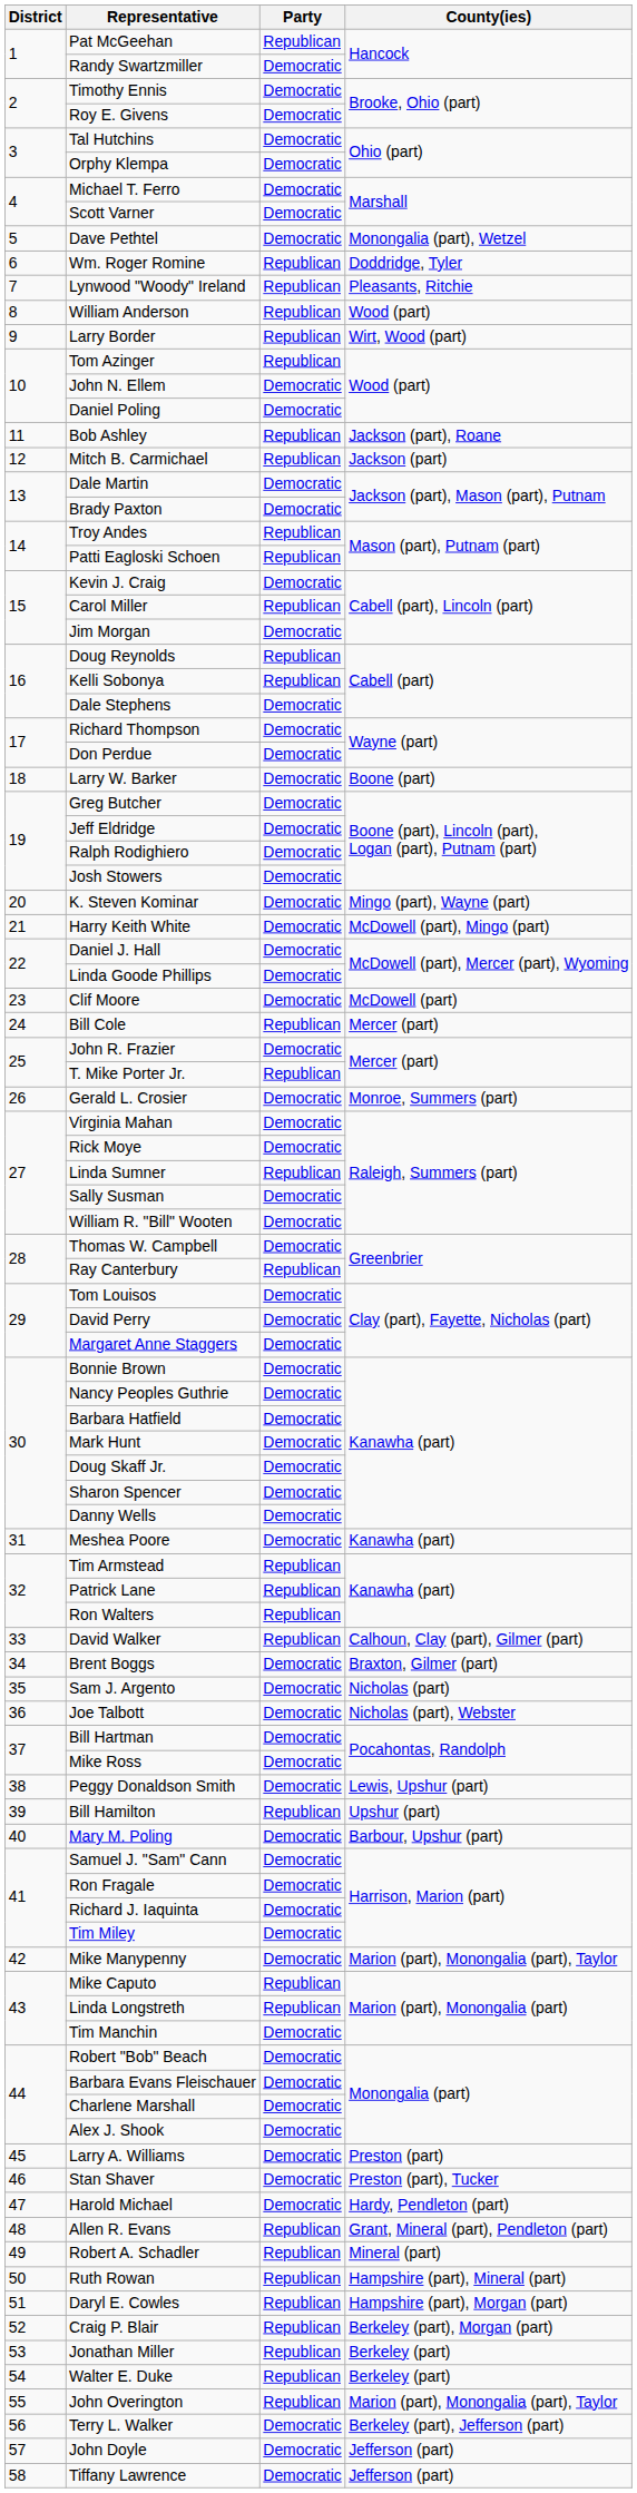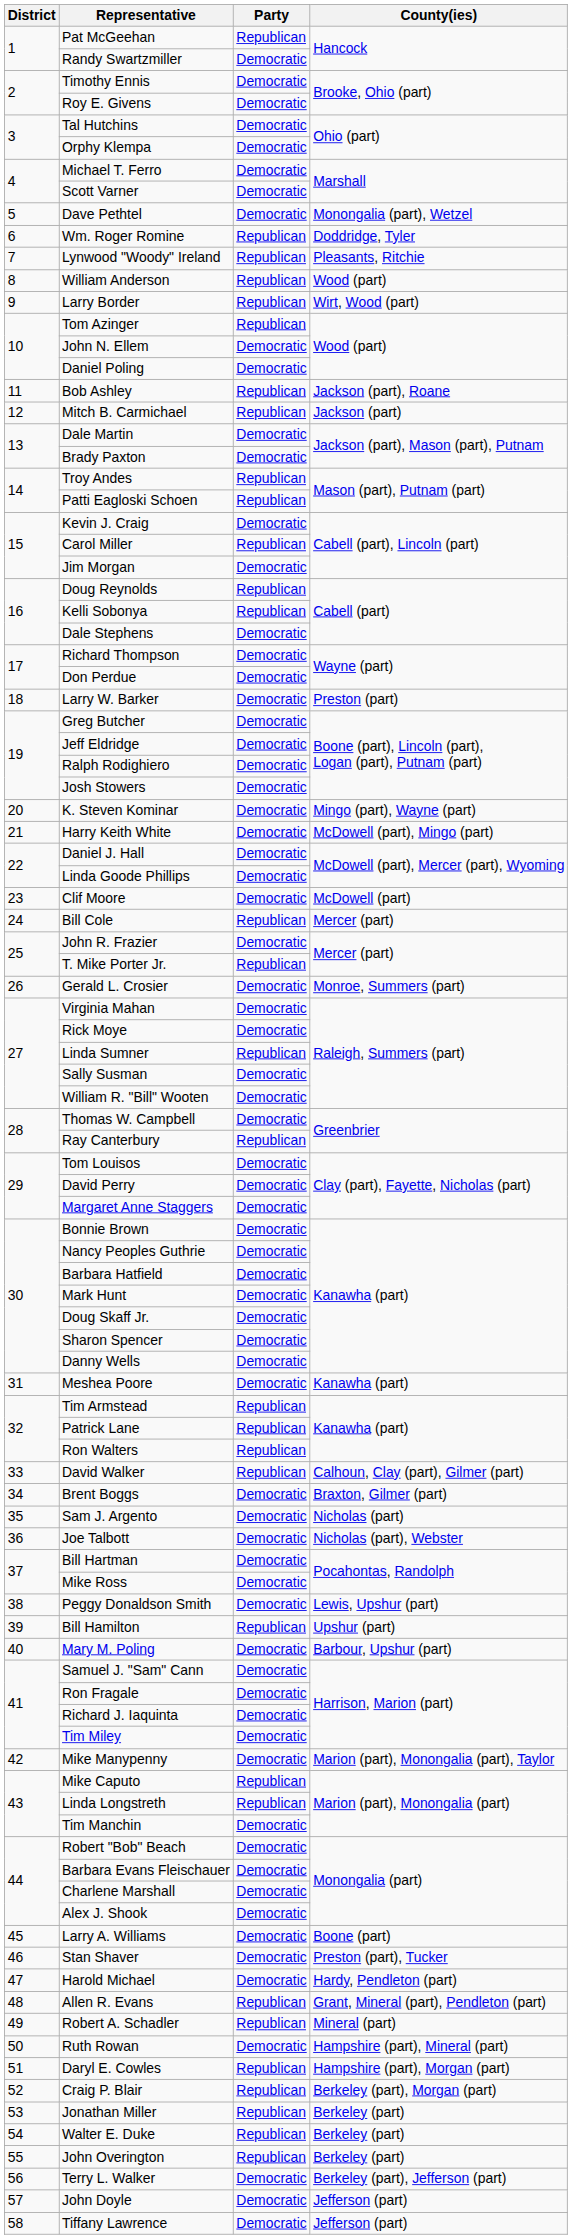 <table class=wikitable>
 <tr>
 <th>District</th>
 <th>Representative</th>
 <th>Party</th>
 <th>County(ies)</th>
 </tr>
 <tr>
 <td rowspan=2>1</td>
 <td>Pat McGeehan</td>
 <td><a href='#'>Republican</a></td>
 <td rowspan=2><a href='#'>Hancock</a></td>
 </tr>
 <tr>
 <td>Randy Swartzmiller</td>
 <td><a href='#'>Democratic</a></td>
 </tr>
 <tr>
 <td rowspan=2>2</td>
 <td>Timothy Ennis</td>
 <td><a href='#'>Democratic</a></td>
 <td rowspan=2><a href='#'>Brooke</a>, <a href='#'>Ohio</a> (part)</td>
 </tr>
 <tr>
 <td>Roy E. Givens</td>
 <td><a href='#'>Democratic</a></td>
 </tr>
 <tr>
 <td rowspan=2>3</td>
 <td>Tal Hutchins</td>
 <td><a href='#'>Democratic</a></td>
 <td rowspan=2><a href='#'>Ohio</a> (part)</td>
 </tr>
 <tr>
 <td>Orphy Klempa</td>
 <td><a href='#'>Democratic</a></td>
 </tr>
 <tr>
 <td rowspan=2>4</td>
 <td>Michael T. Ferro</td>
 <td><a href='#'>Democratic</a></td>
 <td rowspan=2><a href='#'>Marshall</a></td>
 </tr>
 <tr>
 <td>Scott Varner</td>
 <td><a href='#'>Democratic</a></td>
 </tr>
 <tr>
 <td>5</td>
 <td>Dave Pethtel</td>
 <td><a href='#'>Democratic</a></td>
 <td><a href='#'>Monongalia</a> (part), <a href='#'>Wetzel</a></td>
 </tr>
 <tr>
 <td>6</td>
 <td>Wm. Roger Romine</td>
 <td><a href='#'>Republican</a></td>
 <td><a href='#'>Doddridge</a>, <a href='#'>Tyler</a></td>
 </tr>
 <tr>
 <td>7</td>
 <td>Lynwood "Woody" Ireland</td>
 <td><a href='#'>Republican</a></td>
 <td><a href='#'>Pleasants</a>, <a href='#'>Ritchie</a></td>
 </tr>
 <tr>
 <td>8</td>
 <td>William Anderson</td>
 <td><a href='#'>Republican</a></td>
 <td><a href='#'>Wood</a> (part)</td>
 </tr>
 <tr>
 <td>9</td>
 <td>Larry Border</td>
 <td><a href='#'>Republican</a></td>
 <td><a href='#'>Wirt</a>, <a href='#'>Wood</a> (part)</td>
 </tr>
 <tr>
 <td rowspan=3>10</td>
 <td>Tom Azinger</td>
 <td><a href='#'>Republican</a></td>
 <td rowspan=3><a href='#'>Wood</a> (part)</td>
 </tr>
 <tr>
 <td>John N. Ellem</td>
 <td><a href='#'>Democratic</a></td>
 </tr>
 <tr>
 <td>Daniel Poling</td>
 <td><a href='#'>Democratic</a></td>
 </tr>
 <tr>
 <td>11</td>
 <td>Bob Ashley</td>
 <td><a href='#'>Republican</a></td>
 <td><a href='#'>Jackson</a> (part), <a href='#'>Roane</a></td>
 </tr>
 <tr>
 <td>12</td>
 <td>Mitch B. Carmichael</td>
 <td><a href='#'>Republican</a></td>
 <td><a href='#'>Jackson</a> (part)</td>
 </tr>
 <tr>
 <td rowspan=2>13</td>
 <td>Dale Martin</td>
 <td><a href='#'>Democratic</a></td>
 <td rowspan=2><a href='#'>Jackson</a> (part), <a href='#'>Mason</a> (part), <a href='#'>Putnam</a></td>
 </tr>
 <tr>
 <td>Brady Paxton</td>
 <td><a href='#'>Democratic</a></td>
 </tr>
 <tr>
 <td rowspan=2>14</td>
 <td>Troy Andes</td>
 <td><a href='#'>Republican</a></td>
 <td rowspan=2><a href='#'>Mason</a> (part), <a href='#'>Putnam</a> (part)</td>
 </tr>
 <tr>
 <td>Patti Eagloski Schoen</td>
 <td><a href='#'>Republican</a></td>
 </tr>
 <tr>
 <td rowspan=3>15</td>
 <td>Kevin J. Craig</td>
 <td><a href='#'>Democratic</a></td>
 <td rowspan=3><a href='#'>Cabell</a> (part), <a href='#'>Lincoln</a> (part)</td>
 </tr>
 <tr>
 <td>Carol Miller</td>
 <td><a href='#'>Republican</a></td>
 </tr>
 <tr>
 <td>Jim Morgan</td>
 <td><a href='#'>Democratic</a></td>
 </tr>
 <tr>
 <td rowspan=3>16</td>
 <td>Doug Reynolds</td>
 <td><a href='#'>Republican</a></td>
 <td rowspan=3><a href='#'>Cabell</a> (part)</td>
 </tr>
 <tr>
 <td>Kelli Sobonya</td>
 <td><a href='#'>Republican</a></td>
 </tr>
 <tr>
 <td>Dale Stephens</td>
 <td><a href='#'>Democratic</a></td>
 </tr>
 <tr>
 <td rowspan=2>17</td>
 <td>Richard Thompson</td>
 <td><a href='#'>Democratic</a></td>
 <td rowspan=2><a href='#'>Wayne</a> (part)</td>
 </tr>
 <tr>
 <td>Don Perdue</td>
 <td><a href='#'>Democratic</a></td>
 </tr>
 <tr>
 <td>18</td>
 <td>Larry W. Barker</td>
 <td><a href='#'>Democratic</a></td>
-<td><a href='#'>Boone</a> (part)</td>
+<td><a href='#'>Preston</a> (part)</td>
 </tr>
 <tr>
 <td rowspan=4>19</td>
 <td>Greg Butcher</td>
 <td><a href='#'>Democratic</a></td>
 <td rowspan=4><a href='#'>Boone</a> (part), <a href='#'>Lincoln</a> (part),<br> <a href='#'>Logan</a> (part), <a href='#'>Putnam</a> (part)</td>
 </tr>
 <tr>
 <td>Jeff Eldridge</td>
 <td><a href='#'>Democratic</a></td>
 </tr>
 <tr>
 <td>Ralph Rodighiero</td>
 <td><a href='#'>Democratic</a></td>
 </tr>
 <tr>
 <td>Josh Stowers</td>
 <td><a href='#'>Democratic</a></td>
 </tr>
 <tr>
 <td>20</td>
 <td>K. Steven Kominar</td>
 <td><a href='#'>Democratic</a></td>
 <td><a href='#'>Mingo</a> (part), <a href='#'>Wayne</a> (part)</td>
 </tr>
 <tr>
 <td>21</td>
 <td>Harry Keith White</td>
 <td><a href='#'>Democratic</a></td>
 <td><a href='#'>McDowell</a> (part), <a href='#'>Mingo</a> (part)</td>
 </tr>
 <tr>
 <td rowspan=2>22</td>
 <td>Daniel J. Hall</td>
 <td><a href='#'>Democratic</a></td>
 <td rowspan=2><a href='#'>McDowell</a> (part), <a href='#'>Mercer</a> (part), <a href='#'>Wyoming</a></td>
 </tr>
 <tr>
 <td>Linda Goode Phillips</td>
 <td><a href='#'>Democratic</a></td>
 </tr>
 <tr>
 <td>23</td>
 <td>Clif Moore</td>
 <td><a href='#'>Democratic</a></td>
 <td><a href='#'>McDowell</a> (part)</td>
 </tr>
 <tr>
 <td>24</td>
 <td>Bill Cole</td>
 <td><a href='#'>Republican</a></td>
 <td><a href='#'>Mercer</a> (part)</td>
 </tr>
 <tr>
 <td rowspan=2>25</td>
 <td>John R. Frazier</td>
 <td><a href='#'>Democratic</a></td>
 <td rowspan=2><a href='#'>Mercer</a> (part)</td>
 </tr>
 <tr>
 <td>T. Mike Porter Jr.</td>
 <td><a href='#'>Republican</a></td>
 </tr>
 <tr>
 <td>26</td>
 <td>Gerald L. Crosier</td>
 <td><a href='#'>Democratic</a></td>
 <td><a href='#'>Monroe</a>, <a href='#'>Summers</a> (part)</td>
 </tr>
 <tr>
 <td rowspan=5>27</td>
 <td>Virginia Mahan</td>
 <td><a href='#'>Democratic</a></td>
 <td rowspan=5><a href='#'>Raleigh</a>, <a href='#'>Summers</a> (part)</td>
 </tr>
 <tr>
 <td>Rick Moye</td>
 <td><a href='#'>Democratic</a></td>
 </tr>
 <tr>
 <td>Linda Sumner</td>
 <td><a href='#'>Republican</a></td>
 </tr>
 <tr>
 <td>Sally Susman</td>
 <td><a href='#'>Democratic</a></td>
 </tr>
 <tr>
 <td>William R. "Bill" Wooten</td>
 <td><a href='#'>Democratic</a></td>
 </tr>
 <tr>
 <td rowspan=2>28</td>
 <td>Thomas W. Campbell</td>
 <td><a href='#'>Democratic</a></td>
 <td rowspan=2><a href='#'>Greenbrier</a></td>
 </tr>
 <tr>
 <td>Ray Canterbury</td>
 <td><a href='#'>Republican</a></td>
 </tr>
 <tr>
 <td rowspan=3>29</td>
 <td>Tom Louisos</td>
 <td><a href='#'>Democratic</a></td>
 <td rowspan=3><a href='#'>Clay</a> (part), <a href='#'>Fayette</a>, <a href='#'>Nicholas</a> (part)</td>
 </tr>
 <tr>
 <td>David Perry</td>
 <td><a href='#'>Democratic</a></td>
 </tr>
 <tr>
 <td><a href='#'>Margaret Anne Staggers</a></td>
 <td><a href='#'>Democratic</a></td>
 </tr>
 <tr>
 <td rowspan=7>30</td>
 <td>Bonnie Brown</td>
 <td><a href='#'>Democratic</a></td>
 <td rowspan=7><a href='#'>Kanawha</a> (part)</td>
 </tr>
 <tr>
 <td>Nancy Peoples Guthrie</td>
 <td><a href='#'>Democratic</a></td>
 </tr>
 <tr>
 <td>Barbara Hatfield</td>
 <td><a href='#'>Democratic</a></td>
 </tr>
 <tr>
 <td>Mark Hunt</td>
 <td><a href='#'>Democratic</a></td>
 </tr>
 <tr>
 <td>Doug Skaff Jr.</td>
 <td><a href='#'>Democratic</a></td>
 </tr>
 <tr>
 <td>Sharon Spencer</td>
 <td><a href='#'>Democratic</a></td>
 </tr>
 <tr>
 <td>Danny Wells</td>
 <td><a href='#'>Democratic</a></td>
 </tr>
 <tr>
 <td>31</td>
 <td>Meshea Poore</td>
 <td><a href='#'>Democratic</a></td>
 <td><a href='#'>Kanawha</a> (part)</td>
 </tr>
 <tr>
 <td rowspan=3>32</td>
 <td>Tim Armstead</td>
 <td><a href='#'>Republican</a></td>
 <td rowspan=3><a href='#'>Kanawha</a> (part)</td>
 </tr>
 <tr>
 <td>Patrick Lane</td>
 <td><a href='#'>Republican</a></td>
 </tr>
 <tr>
 <td>Ron Walters</td>
 <td><a href='#'>Republican</a></td>
 </tr>
 <tr>
 <td>33</td>
 <td>David Walker</td>
 <td><a href='#'>Republican</a></td>
 <td><a href='#'>Calhoun</a>, <a href='#'>Clay</a> (part), <a href='#'>Gilmer</a> (part)</td>
 </tr>
 <tr>
 <td>34</td>
 <td>Brent Boggs</td>
 <td><a href='#'>Democratic</a></td>
 <td><a href='#'>Braxton</a>, <a href='#'>Gilmer</a> (part)</td>
 </tr>
 <tr>
 <td>35</td>
 <td>Sam J. Argento</td>
 <td><a href='#'>Democratic</a></td>
 <td><a href='#'>Nicholas</a> (part)</td>
 </tr>
 <tr>
 <td>36</td>
 <td>Joe Talbott</td>
 <td><a href='#'>Democratic</a></td>
 <td><a href='#'>Nicholas</a> (part), <a href='#'>Webster</a></td>
 </tr>
 <tr>
 <td rowspan=2>37</td>
 <td>Bill Hartman</td>
 <td><a href='#'>Democratic</a></td>
 <td rowspan=2><a href='#'>Pocahontas</a>, <a href='#'>Randolph</a></td>
 </tr>
 <tr>
 <td>Mike Ross</td>
 <td><a href='#'>Democratic</a></td>
 </tr>
 <tr>
 <td>38</td>
 <td>Peggy Donaldson Smith</td>
 <td><a href='#'>Democratic</a></td>
 <td><a href='#'>Lewis</a>, <a href='#'>Upshur</a> (part)</td>
 </tr>
 <tr>
 <td>39</td>
 <td>Bill Hamilton</td>
 <td><a href='#'>Republican</a></td>
 <td><a href='#'>Upshur</a> (part)</td>
 </tr>
 <tr>
 <td>40</td>
 <td><a href='#'>Mary M. Poling</a></td>
 <td><a href='#'>Democratic</a></td>
 <td><a href='#'>Barbour</a>, <a href='#'>Upshur</a> (part)</td>
 </tr>
 <tr>
 <td rowspan=4>41</td>
 <td>Samuel J. "Sam" Cann</td>
 <td><a href='#'>Democratic</a></td>
 <td rowspan=4><a href='#'>Harrison</a>, <a href='#'>Marion</a> (part)</td>
 </tr>
 <tr>
 <td>Ron Fragale</td>
 <td><a href='#'>Democratic</a></td>
 </tr>
 <tr>
 <td>Richard J. Iaquinta</td>
 <td><a href='#'>Democratic</a></td>
 </tr>
 <tr>
 <td><a href='#'>Tim Miley</a></td>
 <td><a href='#'>Democratic</a></td>
 </tr>
 <tr>
 <td>42</td>
 <td>Mike Manypenny</td>
 <td><a href='#'>Democratic</a></td>
 <td><a href='#'>Marion</a> (part), <a href='#'>Monongalia</a> (part), <a href='#'>Taylor</a></td>
 </tr>
 <tr>
 <td rowspan=3>43</td>
 <td>Mike Caputo</td>
 <td><a href='#'>Republican</a></td>
 <td rowspan=3><a href='#'>Marion</a> (part), <a href='#'>Monongalia</a> (part)</td>
 </tr>
 <tr>
 <td>Linda Longstreth</td>
 <td><a href='#'>Republican</a></td>
 </tr>
 <tr>
 <td>Tim Manchin</td>
 <td><a href='#'>Democratic</a></td>
 </tr>
 <tr>
 <td rowspan=4>44</td>
 <td>Robert "Bob" Beach</td>
 <td><a href='#'>Democratic</a></td>
 <td rowspan=4><a href='#'>Monongalia</a> (part)</td>
 </tr>
 <tr>
 <td>Barbara Evans Fleischauer</td>
 <td><a href='#'>Democratic</a></td>
 </tr>
 <tr>
 <td>Charlene Marshall</td>
 <td><a href='#'>Democratic</a></td>
 </tr>
 <tr>
 <td>Alex J. Shook</td>
 <td><a href='#'>Democratic</a></td>
 </tr>
 <tr>
 <td>45</td>
 <td>Larry A. Williams</td>
 <td><a href='#'>Democratic</a></td>
-<td><a href='#'>Preston</a> (part)</td>
+<td><a href='#'>Boone</a> (part)</td>
 </tr>
 <tr>
 <td>46</td>
 <td>Stan Shaver</td>
 <td><a href='#'>Democratic</a></td>
 <td><a href='#'>Preston</a> (part), <a href='#'>Tucker</a></td>
 </tr>
 <tr>
 <td>47</td>
 <td>Harold Michael</td>
 <td><a href='#'>Democratic</a></td>
 <td><a href='#'>Hardy</a>, <a href='#'>Pendleton</a> (part)</td>
 </tr>
 <tr>
 <td>48</td>
 <td>Allen R. Evans</td>
 <td><a href='#'>Republican</a></td>
 <td><a href='#'>Grant</a>, <a href='#'>Mineral</a> (part), <a href='#'>Pendleton</a> (part)</td>
 </tr>
 <tr>
 <td>49</td>
 <td>Robert A. Schadler</td>
 <td><a href='#'>Republican</a></td>
 <td><a href='#'>Mineral</a> (part)</td>
 </tr>
 <tr>
 <td>50</td>
 <td>Ruth Rowan</td>
-<td><a href='#'>Republican</a></td>
+<td><a href='#'>Democratic</a></td>
 <td><a href='#'>Hampshire</a> (part), <a href='#'>Mineral</a> (part)</td>
 </tr>
 <tr>
 <td>51</td>
 <td>Daryl E. Cowles</td>
 <td><a href='#'>Republican</a></td>
 <td><a href='#'>Hampshire</a> (part), <a href='#'>Morgan</a> (part)</td>
 </tr>
 <tr>
 <td>52</td>
 <td>Craig P. Blair</td>
 <td><a href='#'>Republican</a></td>
 <td><a href='#'>Berkeley</a> (part), <a href='#'>Morgan</a> (part)</td>
 </tr>
 <tr>
 <td>53</td>
 <td>Jonathan Miller</td>
 <td><a href='#'>Republican</a></td>
 <td><a href='#'>Berkeley</a> (part)</td>
 </tr>
 <tr>
 <td>54</td>
 <td>Walter E. Duke</td>
 <td><a href='#'>Republican</a></td>
 <td><a href='#'>Berkeley</a> (part)</td>
 </tr>
 <tr>
 <td>55</td>
 <td>John Overington</td>
 <td><a href='#'>Republican</a></td>
-<td><a href='#'>Marion</a> (part), <a href='#'>Monongalia</a> (part), <a href='#'>Taylor</a></td>
+<td><a href='#'>Berkeley</a> (part)</td>
 </tr>
 <tr>
 <td>56</td>
 <td>Terry L. Walker</td>
 <td><a href='#'>Democratic</a></td>
 <td><a href='#'>Berkeley</a> (part), <a href='#'>Jefferson</a> (part)</td>
 </tr>
 <tr>
 <td>57</td>
 <td>John Doyle</td>
 <td><a href='#'>Democratic</a></td>
 <td><a href='#'>Jefferson</a> (part)</td>
 </tr>
 <tr>
 <td>58</td>
 <td>Tiffany Lawrence</td>
 <td><a href='#'>Democratic</a></td>
 <td><a href='#'>Jefferson</a> (part)</td>
 </tr>
 </table>
